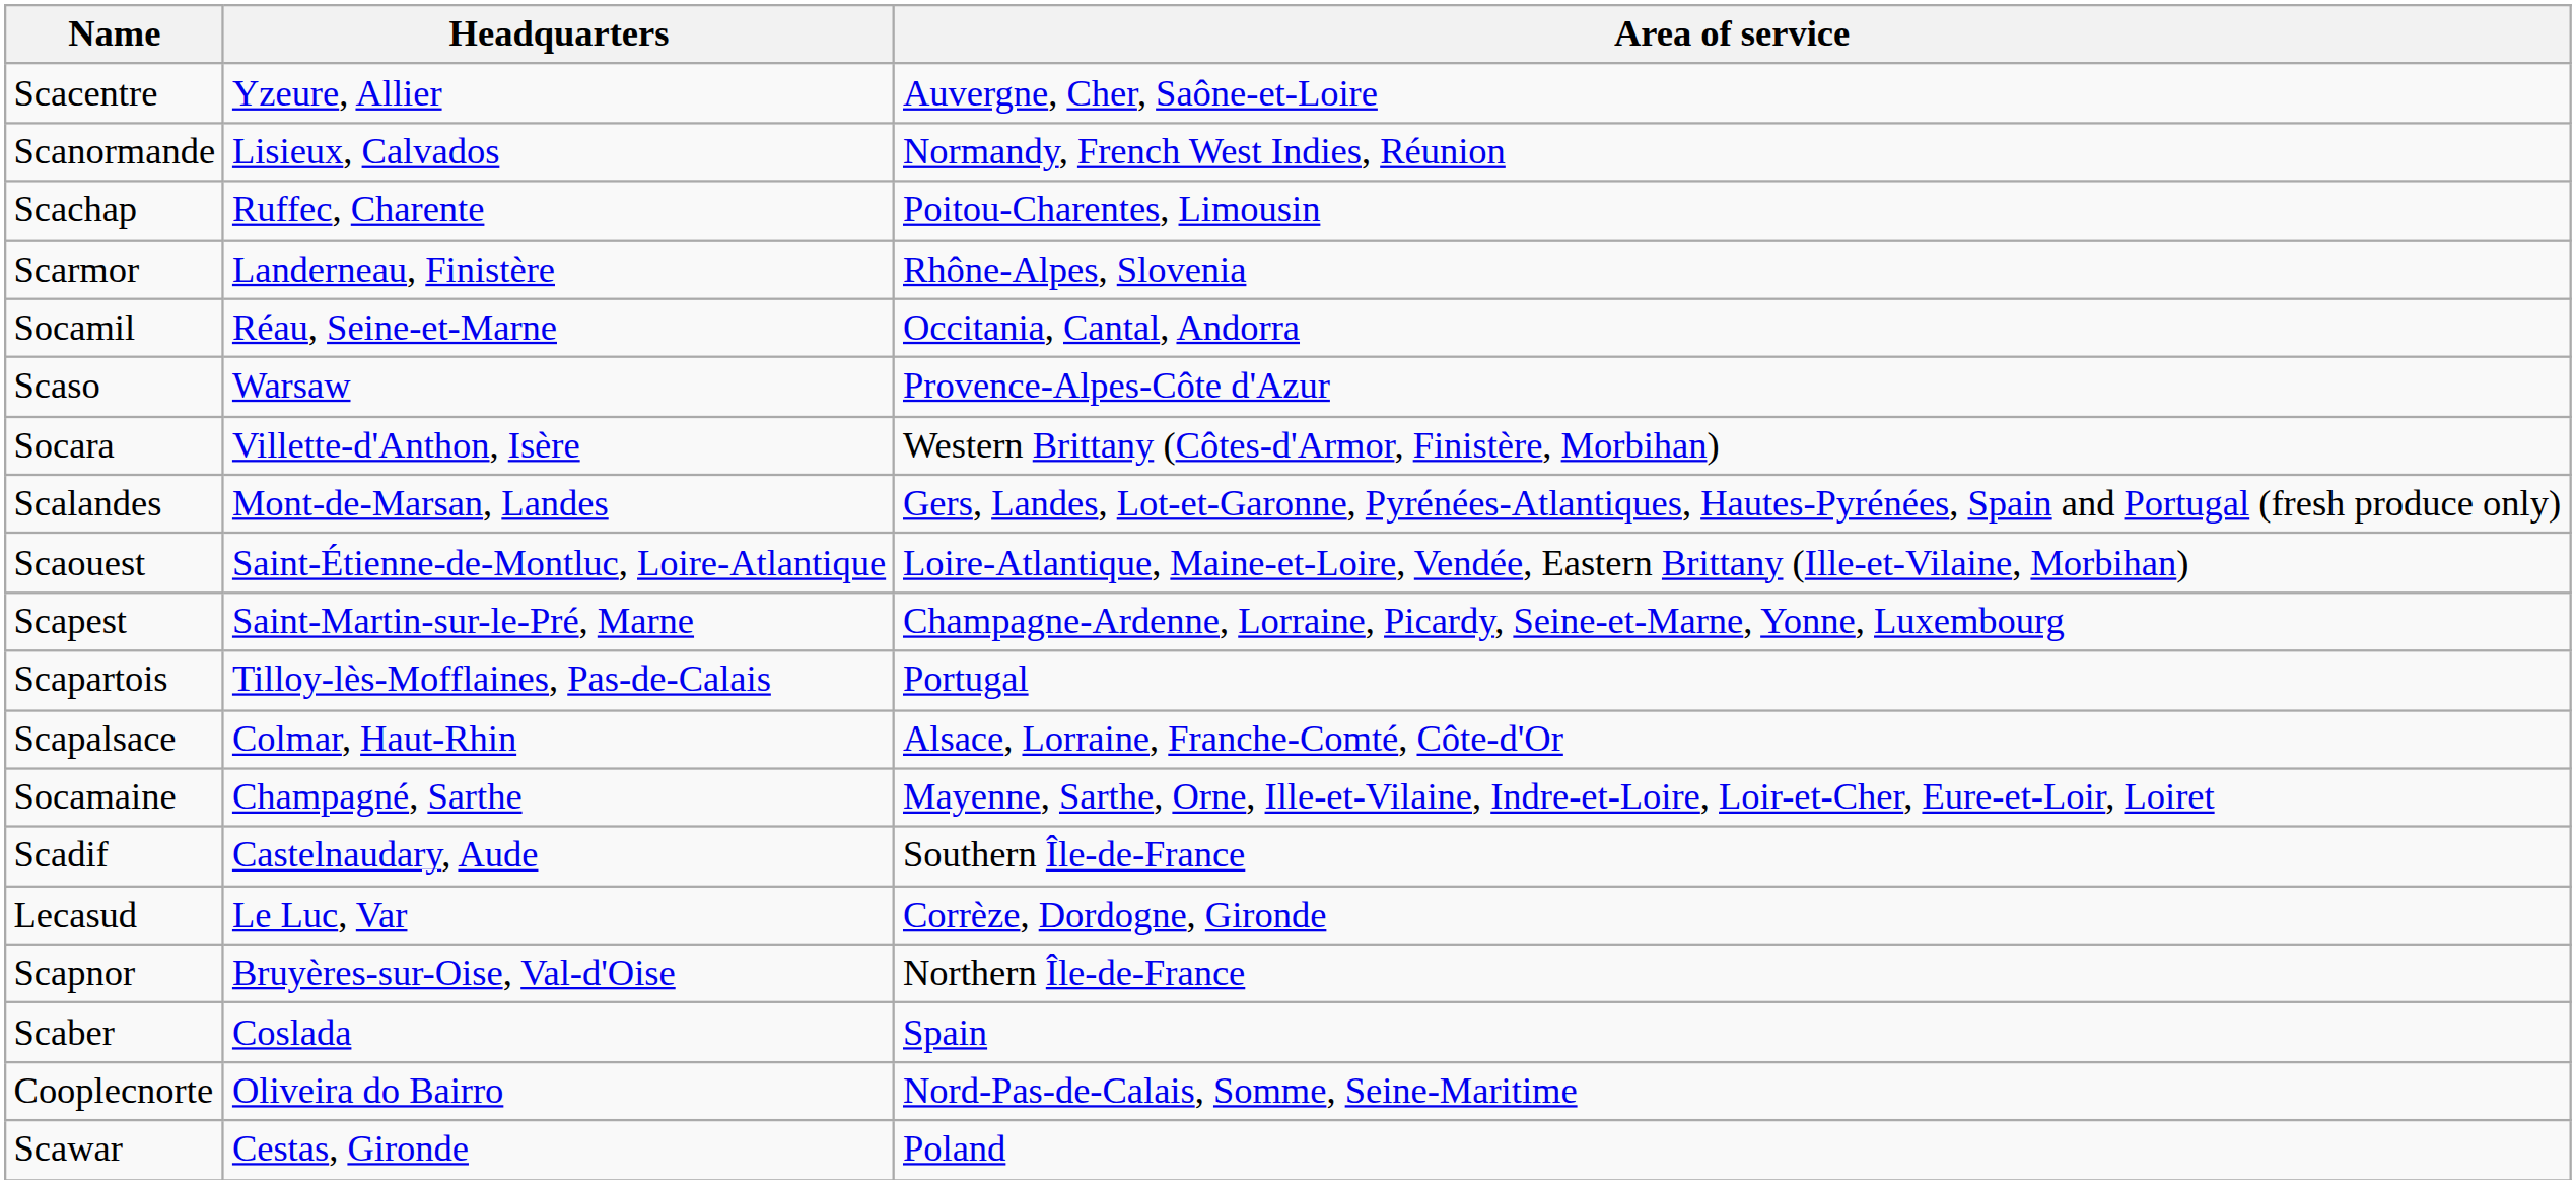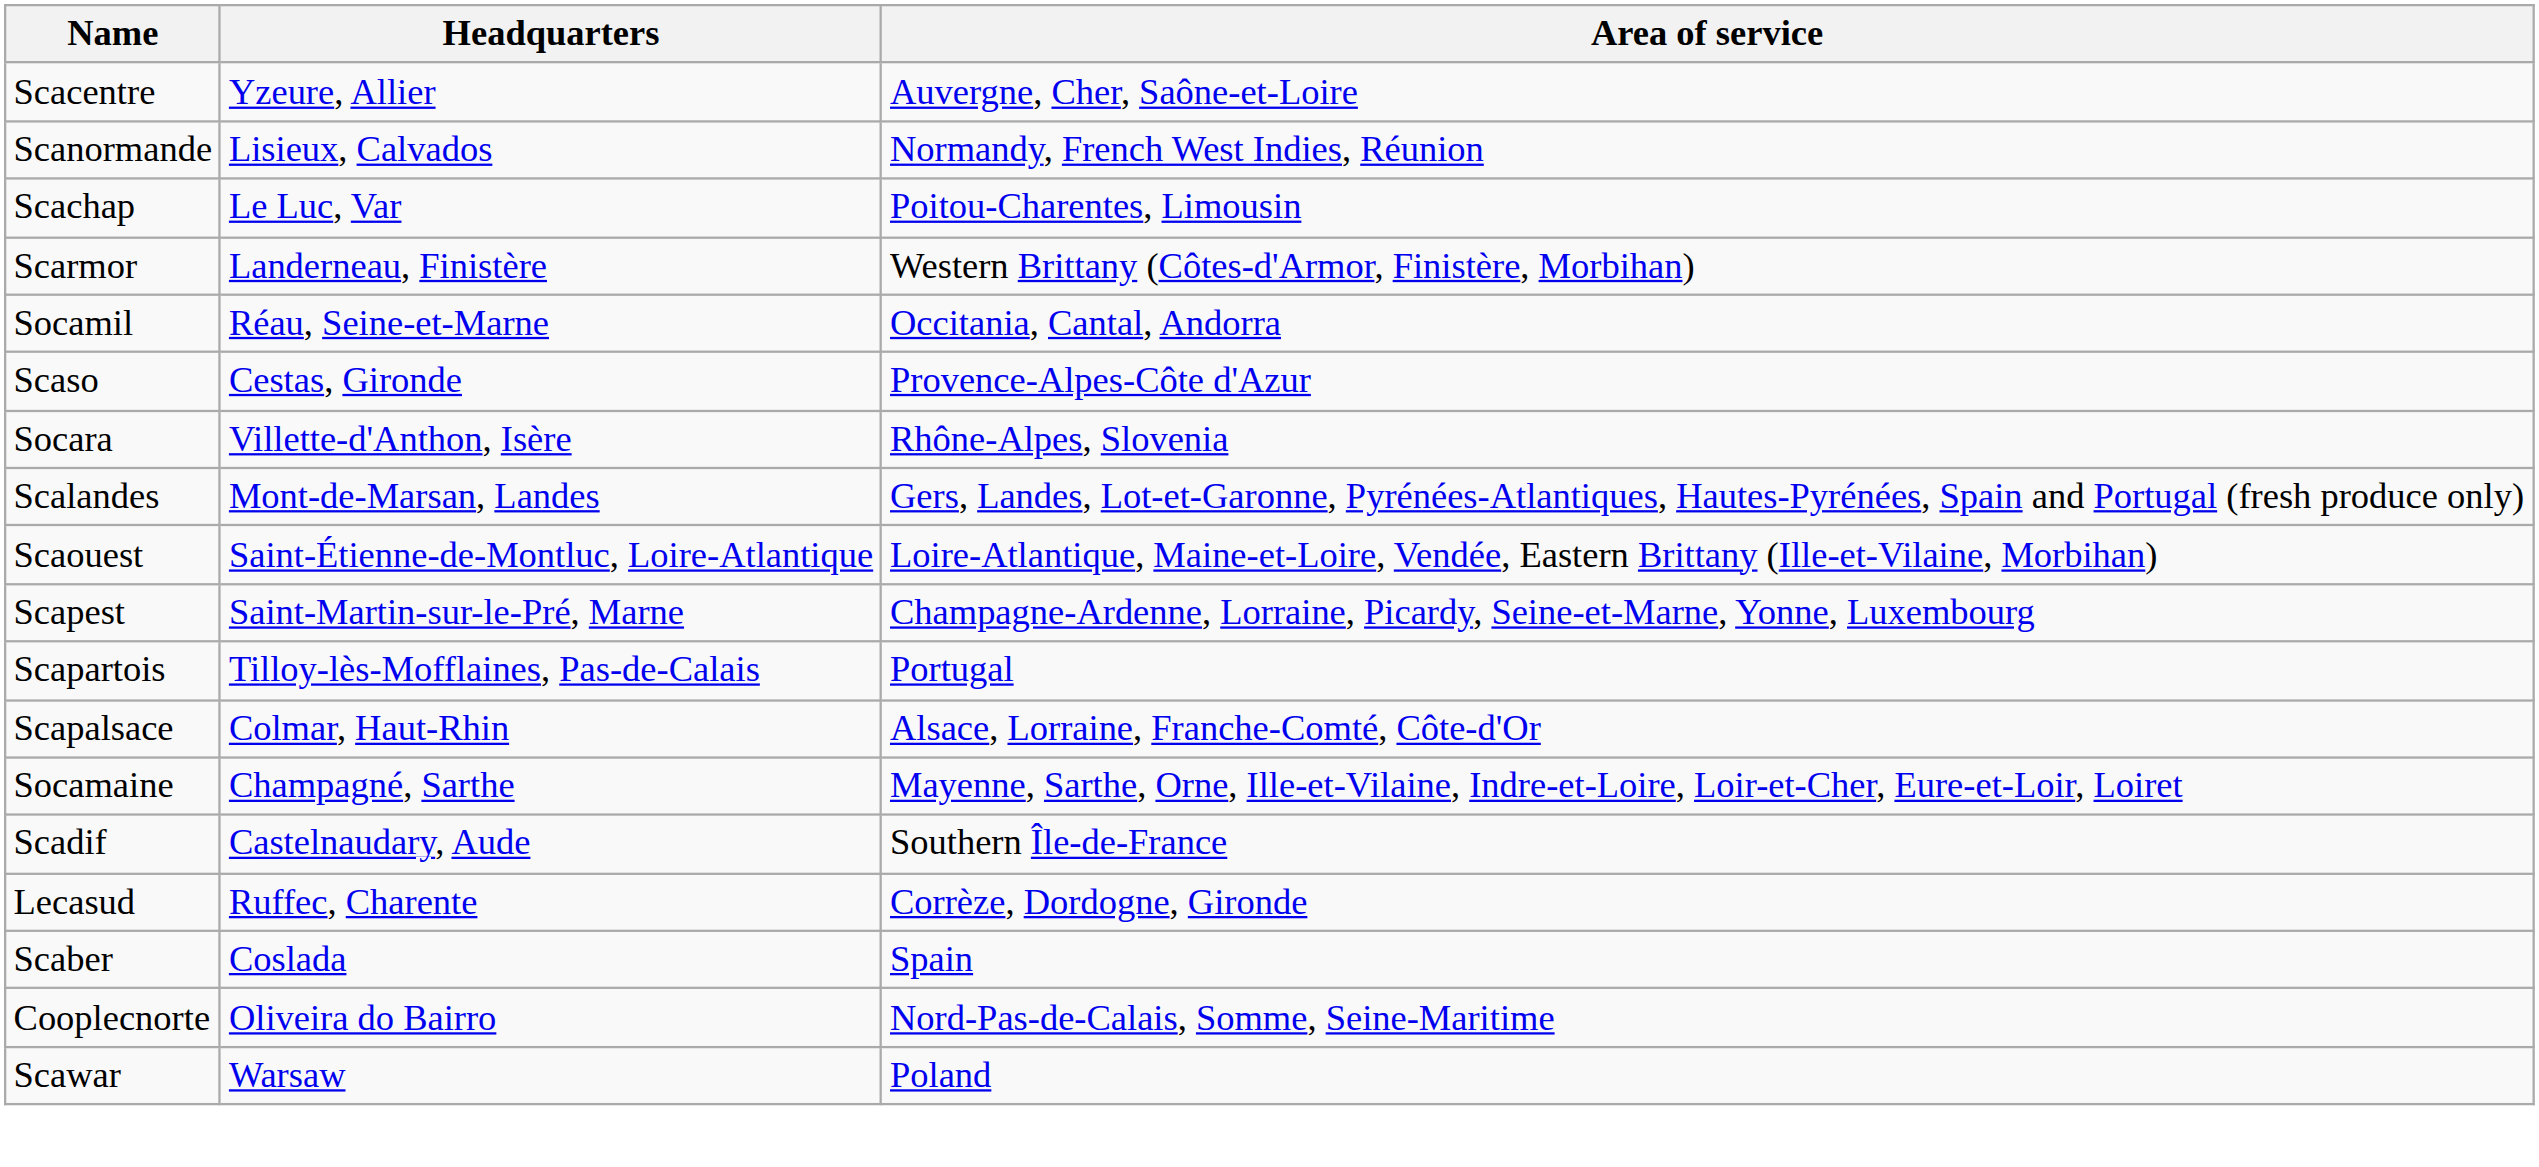 <table class="wikitable">
 <tr>
 <th>Name</th>
 <th>Headquarters</th>
 <th>Area of service</th>
 </tr>
 <tr>
 <td>Scacentre</td>
 <td> <a href='#'>Yzeure</a>, <a href='#'>Allier</a></td>
 <td><a href='#'>Auvergne</a>, <a href='#'>Cher</a>, <a href='#'>Saône-et-Loire</a></td>
 </tr>
 <tr>
 <td>Scanormande</td>
 <td> <a href='#'>Lisieux</a>, <a href='#'>Calvados</a></td>
 <td><a href='#'>Normandy</a>, <a href='#'>French West Indies</a>, <a href='#'>Réunion</a></td>
 </tr>
 <tr>
 <td>Scachap</td>
-<td> <a href='#'>Ruffec</a>, <a href='#'>Charente</a></td>
+<td> <a href='#'>Le Luc</a>, <a href='#'>Var</a></td>
 <td><a href='#'>Poitou-Charentes</a>, <a href='#'>Limousin</a></td>
 </tr>
 <tr>
 <td>Scarmor</td>
 <td> <a href='#'>Landerneau</a>, <a href='#'>Finistère</a></td>
-<td><a href='#'>Rhône-Alpes</a>, <a href='#'>Slovenia</a></td>
+<td>Western <a href='#'>Brittany</a> (<a href='#'>Côtes-d'Armor</a>, <a href='#'>Finistère</a>, <a href='#'>Morbihan</a>)</td>
 </tr>
 <tr>
 <td>Socamil</td>
 <td> <a href='#'>Réau</a>, <a href='#'>Seine-et-Marne</a></td>
 <td><a href='#'>Occitania</a>, <a href='#'>Cantal</a>, <a href='#'>Andorra</a></td>
 </tr>
 <tr>
 <td>Scaso</td>
-<td> <a href='#'>Warsaw</a></td>
+<td> <a href='#'>Cestas</a>, <a href='#'>Gironde</a></td>
 <td><a href='#'>Provence-Alpes-Côte d'Azur</a></td>
 </tr>
 <tr>
 <td>Socara</td>
 <td> <a href='#'>Villette-d'Anthon</a>, <a href='#'>Isère</a></td>
-<td>Western <a href='#'>Brittany</a> (<a href='#'>Côtes-d'Armor</a>, <a href='#'>Finistère</a>, <a href='#'>Morbihan</a>)</td>
+<td><a href='#'>Rhône-Alpes</a>, <a href='#'>Slovenia</a></td>
 </tr>
 <tr>
 <td>Scalandes</td>
 <td> <a href='#'>Mont-de-Marsan</a>, <a href='#'>Landes</a></td>
 <td><a href='#'>Gers</a>, <a href='#'>Landes</a>, <a href='#'>Lot-et-Garonne</a>, <a href='#'>Pyrénées-Atlantiques</a>, <a href='#'>Hautes-Pyrénées</a>, <a href='#'>Spain</a> and <a href='#'>Portugal</a> (fresh produce only)</td>
 </tr>
 <tr>
 <td>Scaouest</td>
 <td> <a href='#'>Saint-Étienne-de-Montluc</a>, <a href='#'>Loire-Atlantique</a></td>
 <td><a href='#'>Loire-Atlantique</a>, <a href='#'>Maine-et-Loire</a>, <a href='#'>Vendée</a>, Eastern <a href='#'>Brittany</a> (<a href='#'>Ille-et-Vilaine</a>, <a href='#'>Morbihan</a>)</td>
 </tr>
 <tr>
 <td>Scapest</td>
 <td> <a href='#'>Saint-Martin-sur-le-Pré</a>, <a href='#'>Marne</a></td>
 <td><a href='#'>Champagne-Ardenne</a>, <a href='#'>Lorraine</a>, <a href='#'>Picardy</a>, <a href='#'>Seine-et-Marne</a>, <a href='#'>Yonne</a>, <a href='#'>Luxembourg</a></td>
 </tr>
 <tr>
 <td>Scapartois</td>
 <td> <a href='#'>Tilloy-lès-Mofflaines</a>, <a href='#'>Pas-de-Calais</a></td>
 <td><a href='#'>Portugal</a></td>
 </tr>
 <tr>
 <td>Scapalsace</td>
 <td> <a href='#'>Colmar</a>, <a href='#'>Haut-Rhin</a></td>
 <td><a href='#'>Alsace</a>, <a href='#'>Lorraine</a>, <a href='#'>Franche-Comté</a>, <a href='#'>Côte-d'Or</a></td>
 </tr>
 <tr>
 <td>Socamaine</td>
 <td> <a href='#'>Champagné</a>, <a href='#'>Sarthe</a></td>
 <td><a href='#'>Mayenne</a>, <a href='#'>Sarthe</a>, <a href='#'>Orne</a>, <a href='#'>Ille-et-Vilaine</a>, <a href='#'>Indre-et-Loire</a>, <a href='#'>Loir-et-Cher</a>, <a href='#'>Eure-et-Loir</a>, <a href='#'>Loiret</a></td>
 </tr>
 <tr>
 <td>Scadif</td>
 <td> <a href='#'>Castelnaudary</a>, <a href='#'>Aude</a></td>
 <td>Southern <a href='#'>Île-de-France</a></td>
 </tr>
 <tr>
 <td>Lecasud</td>
-<td> <a href='#'>Le Luc</a>, <a href='#'>Var</a></td>
+<td> <a href='#'>Ruffec</a>, <a href='#'>Charente</a></td>
 <td><a href='#'>Corrèze</a>, <a href='#'>Dordogne</a>, <a href='#'>Gironde</a></td>
-</tr>
-<tr>
-<td>Scapnor</td>
-<td> <a href='#'>Bruyères-sur-Oise</a>, <a href='#'>Val-d'Oise</a></td>
-<td>Northern <a href='#'>Île-de-France</a></td>
 </tr>
 <tr>
 <td>Scaber</td>
 <td> <a href='#'>Coslada</a></td>
 <td><a href='#'>Spain</a></td>
 </tr>
 <tr>
 <td>Cooplecnorte</td>
 <td> <a href='#'>Oliveira do Bairro</a></td>
 <td><a href='#'>Nord-Pas-de-Calais</a>, <a href='#'>Somme</a>, <a href='#'>Seine-Maritime</a></td>
 </tr>
 <tr>
 <td>Scawar</td>
-<td> <a href='#'>Cestas</a>, <a href='#'>Gironde</a></td>
+<td> <a href='#'>Warsaw</a></td>
 <td><a href='#'>Poland</a></td>
 </tr>
 </table>
